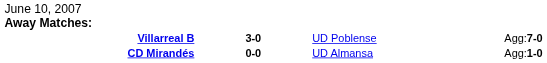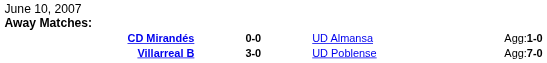 <table width=100% cellspacing=1>
 <tr>
 <th width=20%></th>
 <th width=12%></th>
 <th width=20%></th>
 <th></th>
 </tr>
 <tr>
 <td>June 10, 2007<br><strong>Away Matches:</strong></td>
 </tr>
 <tr style=font-size:90%>
+<td align=right><strong><a href='#'>CD Mirandés</a></strong></td>
+<td align=center><strong>0-0</strong></td>
+<td><a href='#'>UD Almansa</a></td>
+<td>Agg:<strong>1-0</strong></td>
+</tr>
+<tr style=font-size:90%>
 <td align=right><strong><a href='#'>Villarreal B</a></strong></td>
 <td align=center><strong>3-0</strong></td>
 <td><a href='#'>UD Poblense</a></td>
 <td>Agg:<strong>7-0</strong></td>
 </tr>
-<tr style=font-size:90%>
-<td align=right><strong><a href='#'>CD Mirandés</a></strong></td>
-<td align=center><strong>0-0</strong></td>
-<td><a href='#'>UD Almansa</a></td>
-<td>Agg:<strong>1-0</strong></td>
-</tr>
 </table>
